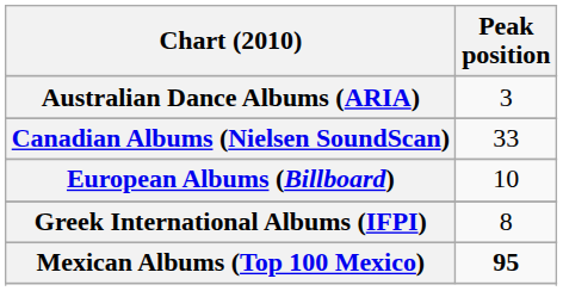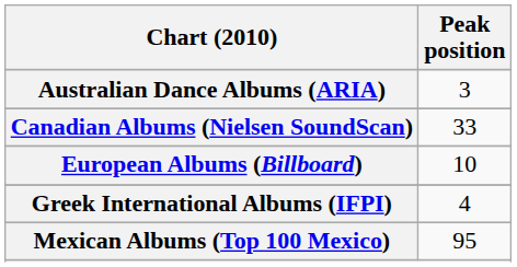 <table class="wikitable sortable plainrowheaders" style="text-align:center">
 <tr>
 <th scope="col">Chart (2010)</th>
 <th scope="col">Peak<br>position</th>
 </tr>
 <tr>
 </tr>
 <tr>
 <th scope="row">Australian Dance Albums (<a href='#'>ARIA</a>)</th>
 <td>3</td>
 </tr>
 <tr>
 </tr>
 <tr>
 </tr>
 <tr>
 </tr>
 <tr>
 <th scope="row"><a href='#'>Canadian Albums</a> (<a href='#'>Nielsen SoundScan</a>)</th>
 <td>33</td>
 </tr>
 <tr>
 </tr>
 <tr>
 <th scope="row"><a href='#'>European Albums</a> (<em><a href='#'>Billboard</a></em>)</th>
 <td>10</td>
 </tr>
 <tr>
 </tr>
 <tr>
 </tr>
 <tr>
 <th scope="row">Greek International Albums (<a href='#'>IFPI</a>)</th>
-<td>8</td>
+<td>4</td>
 </tr>
 <tr>
 </tr>
 <tr>
 </tr>
 <tr>
 <th scope="row">Mexican Albums (<a href='#'>Top 100 Mexico</a>)</th>
-<td><strong>95</strong></td>
+<td>95</td>
 </tr>
 <tr>
 </tr>
 <tr>
 </tr>
 <tr>
 </tr>
 <tr>
 </tr>
 <tr>
 </tr>
 <tr>
 </tr>
 <tr>
 </tr>
 <tr>
 </tr>
 <tr>
 </tr>
 <tr>
 </tr>
 <tr>
 </tr>
 <tr>
 </tr>
 </table>
